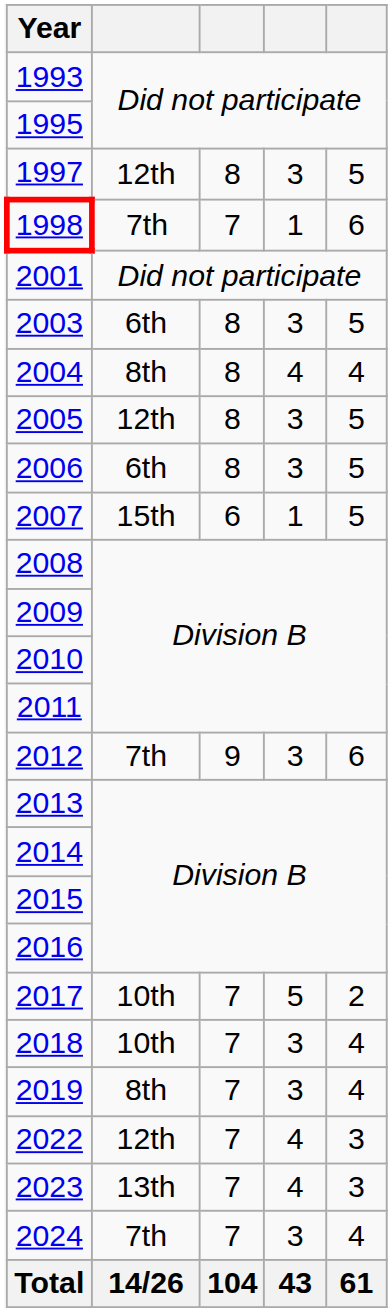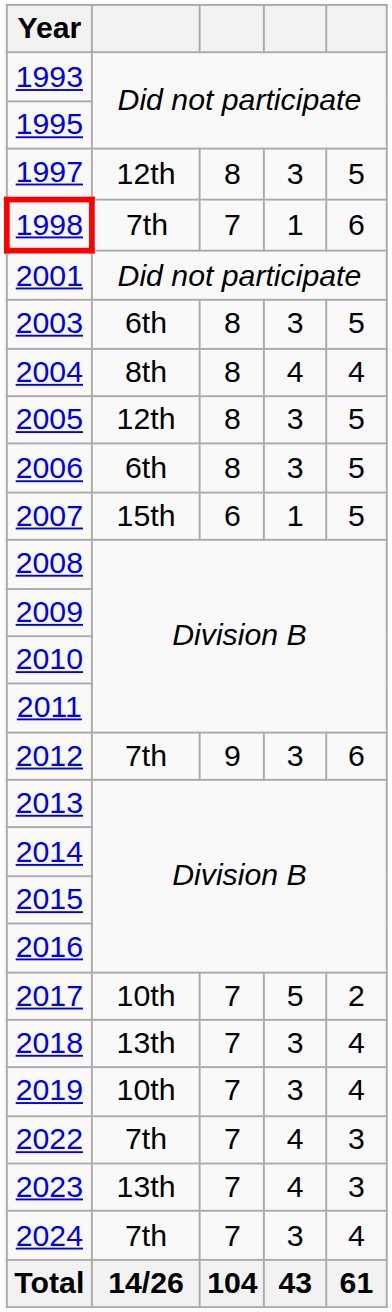 <table class="wikitable" style="text-align: center;">
 <tr>
 <th>Year</th>
 <th width="50"></th>
 <th width=25></th>
 <th width=25></th>
 <th width=25></th>
 </tr>
 <tr>
 <td> <a href='#'>1993</a></td>
 <td rowspan=2 colspan=4><em>Did not participate</em></td>
 </tr>
 <tr>
 <td> <a href='#'>1995</a></td>
 </tr>
 <tr>
 <td> <a href='#'>1997</a></td>
 <td>12th</td>
 <td>8</td>
 <td>3</td>
 <td>5</td>
 </tr>
 <tr>
 <td style="border: 3px solid red"> <a href='#'>1998</a></td>
 <td>7th</td>
 <td>7</td>
 <td>1</td>
 <td>6</td>
 </tr>
 <tr>
 <td> <a href='#'>2001</a></td>
 <td colspan=4><em>Did not participate</em></td>
 </tr>
 <tr>
 <td> <a href='#'>2003</a></td>
 <td>6th</td>
 <td>8</td>
 <td>3</td>
 <td>5</td>
 </tr>
 <tr>
 <td> <a href='#'>2004</a></td>
 <td>8th</td>
 <td>8</td>
 <td>4</td>
 <td>4</td>
 </tr>
 <tr>
 <td> <a href='#'>2005</a></td>
 <td>12th</td>
 <td>8</td>
 <td>3</td>
 <td>5</td>
 </tr>
 <tr>
 <td> <a href='#'>2006</a></td>
 <td>6th</td>
 <td>8</td>
 <td>3</td>
 <td>5</td>
 </tr>
 <tr>
 <td> <a href='#'>2007</a></td>
 <td>15th</td>
 <td>6</td>
 <td>1</td>
 <td>5</td>
 </tr>
 <tr>
 <td> <a href='#'>2008</a></td>
 <td rowspan=4 colspan=4><em>Division B </em></td>
 </tr>
 <tr>
 <td> <a href='#'>2009</a></td>
 </tr>
 <tr>
 <td> <a href='#'>2010</a></td>
 </tr>
 <tr>
 <td> <a href='#'>2011</a></td>
 </tr>
 <tr>
 <td> <a href='#'>2012</a></td>
 <td>7th</td>
 <td>9</td>
 <td>3</td>
 <td>6</td>
 </tr>
 <tr>
 <td> <a href='#'>2013</a></td>
 <td rowspan=4 colspan=4><em>Division B </em></td>
 </tr>
 <tr>
 <td> <a href='#'>2014</a></td>
 </tr>
 <tr>
 <td> <a href='#'>2015</a></td>
 </tr>
 <tr>
 <td> <a href='#'>2016</a></td>
 </tr>
 <tr>
 <td> <a href='#'>2017</a></td>
 <td>10th</td>
 <td>7</td>
 <td>5</td>
 <td>2</td>
 </tr>
 <tr>
 <td> <a href='#'>2018</a></td>
+<td>13th</td>
+<td>7</td>
+<td>3</td>
+<td>4</td>
+</tr>
+<tr>
+<td> <a href='#'>2019</a></td>
 <td>10th</td>
 <td>7</td>
 <td>3</td>
 <td>4</td>
 </tr>
 <tr>
-<td> <a href='#'>2019</a></td>
-<td>8th</td>
-<td>7</td>
-<td>3</td>
-<td>4</td>
-</tr>
-<tr>
 <td> <a href='#'>2022</a></td>
-<td>12th</td>
+<td>7th</td>
 <td>7</td>
 <td>4</td>
 <td>3</td>
 </tr>
 <tr>
 <td> <a href='#'>2023</a></td>
 <td>13th</td>
 <td>7</td>
 <td>4</td>
 <td>3</td>
 </tr>
 <tr>
 <td> <a href='#'>2024</a></td>
 <td>7th</td>
 <td>7</td>
 <td>3</td>
 <td>4</td>
 </tr>
 <tr>
 <th>Total</th>
 <th>14/26</th>
 <th>104</th>
 <th>43</th>
 <th>61</th>
 </tr>
 </table>
